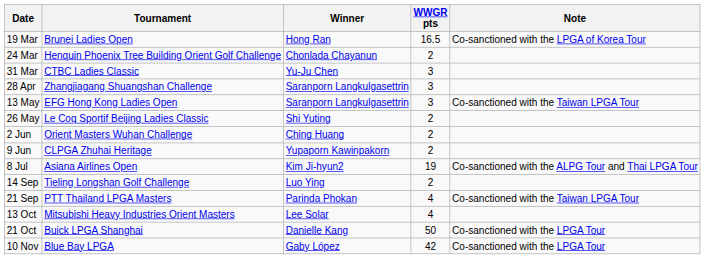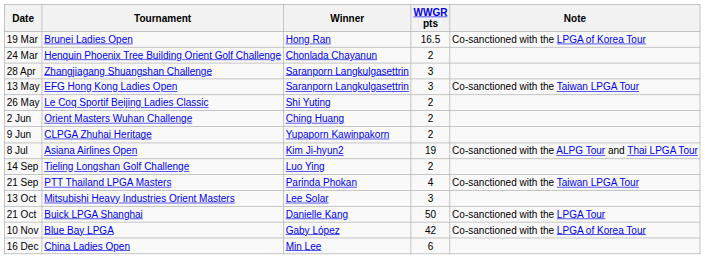 <table class="wikitable sortable" style="font-size:95%;">
 <tr>
 <th>Date</th>
 <th>Tournament</th>
 <th>Winner</th>
 <th><a href='#'>WWGR</a><br>pts</th>
 <th>Note</th>
 </tr>
 <tr>
 <td>19 Mar</td>
 <td><a href='#'>Brunei Ladies Open</a></td>
 <td> <a href='#'>Hong Ran</a></td>
 <td align=center>16.5</td>
 <td>Co-sanctioned with the <a href='#'>LPGA of Korea Tour</a></td>
 </tr>
 <tr>
 <td>24 Mar</td>
 <td><a href='#'>Henquin Phoenix Tree Building Orient Golf Challenge</a></td>
 <td> <a href='#'>Chonlada Chayanun</a></td>
 <td align=center>2</td>
-<td></td>
-</tr>
-<tr>
-<td>31 Mar</td>
-<td><a href='#'>CTBC Ladies Classic</a></td>
-<td> <a href='#'>Yu-Ju Chen</a></td>
-<td align=center>3</td>
 <td></td>
 </tr>
 <tr>
 <td>28 Apr</td>
 <td><a href='#'>Zhangjiagang Shuangshan Challenge</a></td>
 <td> <a href='#'>Saranporn Langkulgasettrin</a></td>
 <td align=center>3</td>
 <td></td>
 </tr>
 <tr>
 <td>13 May</td>
 <td><a href='#'>EFG Hong Kong Ladies Open</a></td>
 <td> <a href='#'>Saranporn Langkulgasettrin</a></td>
 <td align=center>3</td>
 <td>Co-sanctioned with the <a href='#'>Taiwan LPGA Tour</a></td>
 </tr>
 <tr>
 <td>26 May</td>
 <td><a href='#'>Le Coq Sportif Beijing Ladies Classic</a></td>
 <td> <a href='#'>Shi Yuting</a></td>
 <td align=center>2</td>
 <td></td>
 </tr>
 <tr>
 <td>2 Jun</td>
 <td><a href='#'>Orient Masters Wuhan Challenge</a></td>
 <td> <a href='#'>Ching Huang</a></td>
 <td align=center>2</td>
 <td></td>
 </tr>
 <tr>
 <td>9 Jun</td>
 <td><a href='#'>CLPGA Zhuhai Heritage</a></td>
 <td> <a href='#'>Yupaporn Kawinpakorn</a></td>
 <td align=center>2</td>
 <td></td>
 </tr>
 <tr>
 <td>8 Jul</td>
 <td><a href='#'>Asiana Airlines Open</a></td>
 <td> <a href='#'>Kim Ji-hyun2</a></td>
 <td align=center>19</td>
 <td>Co-sanctioned with the <a href='#'>ALPG Tour</a> and <a href='#'>Thai LPGA Tour</a></td>
 </tr>
 <tr>
 <td>14 Sep</td>
 <td><a href='#'>Tieling Longshan Golf Challenge</a></td>
 <td> <a href='#'>Luo Ying</a></td>
 <td align=center>2</td>
 <td></td>
 </tr>
 <tr>
 <td>21 Sep</td>
 <td><a href='#'>PTT Thailand LPGA Masters</a></td>
 <td> <a href='#'>Parinda Phokan</a></td>
 <td align=center>4</td>
 <td>Co-sanctioned with the <a href='#'>Taiwan LPGA Tour</a></td>
 </tr>
 <tr>
 <td>13 Oct</td>
 <td><a href='#'>Mitsubishi Heavy Industries Orient Masters</a></td>
 <td> <a href='#'>Lee Solar</a></td>
-<td align=center>4</td>
+<td align=center>3</td>
 <td></td>
 </tr>
 <tr>
 <td>21 Oct</td>
 <td><a href='#'>Buick LPGA Shanghai</a></td>
 <td> <a href='#'>Danielle Kang</a></td>
 <td align=center>50</td>
 <td>Co-sanctioned with the <a href='#'>LPGA Tour</a></td>
 </tr>
 <tr>
 <td>10 Nov</td>
 <td><a href='#'>Blue Bay LPGA</a></td>
 <td> <a href='#'>Gaby López</a></td>
 <td align=center>42</td>
-<td>Co-sanctioned with the <a href='#'>LPGA Tour</a></td>
+<td>Co-sanctioned with the <a href='#'>LPGA of Korea Tour</a></td>
+</tr>
+<tr>
+<td>16 Dec</td>
+<td><a href='#'>China Ladies Open</a></td>
+<td> <a href='#'>Min Lee</a></td>
+<td align=center>6</td>
+<td></td>
 </tr>
 </table>
